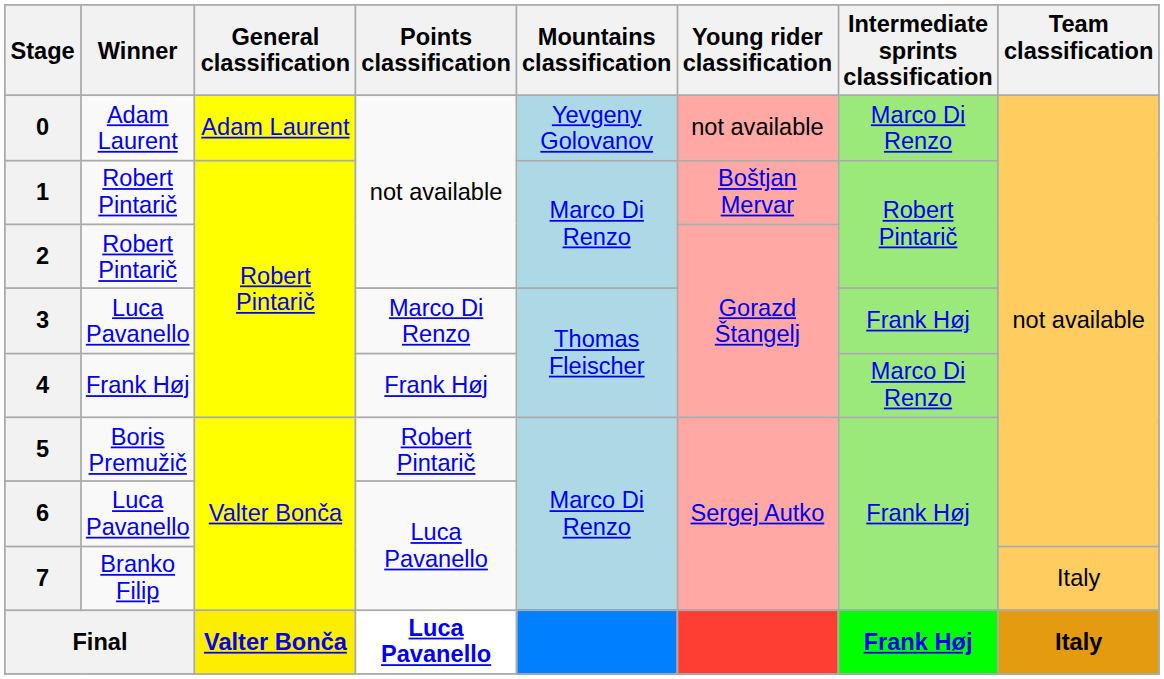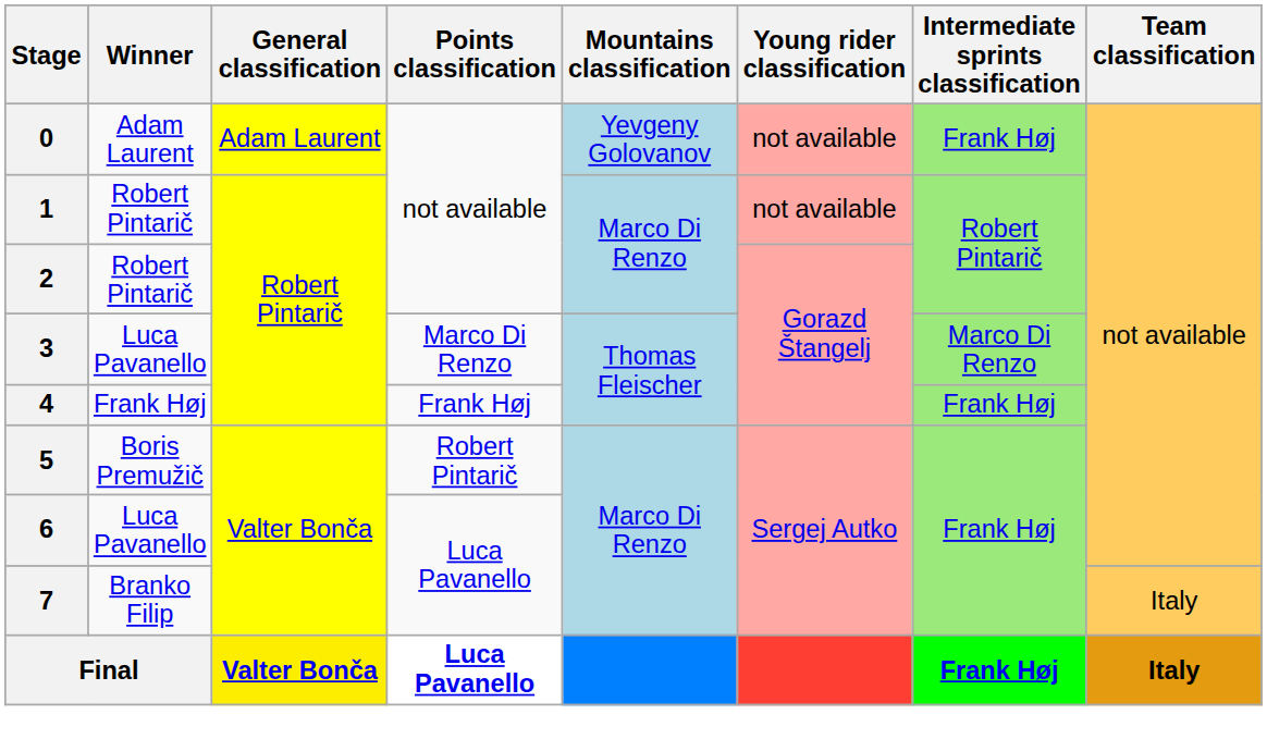 <table class="wikitable" style="text-align: center; font-size:smaller;">
 <tr>
 <th style="width:1%;">Stage</th>
 <th style="width:14%;">Winner</th>
 <th style="width:13%;">General<br>classification<br></th>
 <th style="width:13%;">Points<br>classification<br></th>
 <th style="width:13%;">Mountains<br>classification<br></th>
 <th style="width:13%;">Young rider<br>classification<br></th>
 <th style="width:13%;">Intermediate sprints<br>classification<br></th>
 <th style="width:7%;">Team<br>classification<br><br></th>
 </tr>
 <tr>
 <th>0</th>
 <td><a href='#'>Adam Laurent</a></td>
 <td style="background:yellow;"><a href='#'>Adam Laurent</a></td>
 <td rowspan=3>not available</td>
 <td style="background:lightblue;"><a href='#'>Yevgeny Golovanov</a></td>
 <td style="background:#FFA8A4;">not available</td>
-<td style="background:#9CE97B;"><a href='#'>Marco Di Renzo</a></td>
+<td style="background:#9CE97B;"><a href='#'>Frank Høj</a></td>
 <td style="background:#FFCD5F;" rowspan=7>not available</td>
 </tr>
 <tr>
 <th>1</th>
 <td><a href='#'>Robert Pintarič</a></td>
 <td style="background:yellow;" rowspan=4><a href='#'>Robert Pintarič</a></td>
 <td style="background:lightblue;" rowspan=2><a href='#'>Marco Di Renzo</a></td>
-<td style="background:#FFA8A4;"><a href='#'>Boštjan Mervar</a></td>
+<td style="background:#FFA8A4;">not available</td>
 <td style="background:#9CE97B;" rowspan=2><a href='#'>Robert Pintarič</a></td>
 </tr>
 <tr>
 <th>2</th>
 <td><a href='#'>Robert Pintarič</a></td>
 <td style="background:#FFA8A4;" rowspan=3><a href='#'>Gorazd Štangelj</a></td>
 </tr>
 <tr>
 <th>3</th>
 <td><a href='#'>Luca Pavanello</a></td>
 <td><a href='#'>Marco Di Renzo</a></td>
 <td style="background:lightblue;" rowspan=2><a href='#'>Thomas Fleischer</a></td>
-<td style="background:#9CE97B;"><a href='#'>Frank Høj</a></td>
+<td style="background:#9CE97B;"><a href='#'>Marco Di Renzo</a></td>
 </tr>
 <tr>
 <th>4</th>
 <td><a href='#'>Frank Høj</a></td>
 <td><a href='#'>Frank Høj</a></td>
-<td style="background:#9CE97B;"><a href='#'>Marco Di Renzo</a></td>
+<td style="background:#9CE97B;"><a href='#'>Frank Høj</a></td>
 </tr>
 <tr>
 <th>5</th>
 <td><a href='#'>Boris Premužič</a></td>
 <td style="background:yellow;" rowspan=3><a href='#'>Valter Bonča</a></td>
 <td><a href='#'>Robert Pintarič</a></td>
 <td style="background:lightblue;" rowspan=3><a href='#'>Marco Di Renzo</a></td>
 <td style="background:#FFA8A4;" rowspan=3><a href='#'>Sergej Autko</a></td>
 <td style="background:#9CE97B;" rowspan=3><a href='#'>Frank Høj</a></td>
 </tr>
 <tr>
 <th>6</th>
 <td><a href='#'>Luca Pavanello</a></td>
 <td rowspan=2><a href='#'>Luca Pavanello</a></td>
 </tr>
 <tr>
 <th>7</th>
 <td><a href='#'>Branko Filip</a></td>
 <td style="background:#FFCD5F;">Italy</td>
 </tr>
 <tr>
 <th colspan=2><strong>Final</strong></th>
 <th style="background:#FDEE00;"><a href='#'>Valter Bonča</a></th>
 <th style="background:white;"><a href='#'>Luca Pavanello</a></th>
 <th style="background:#007FFF;"></th>
 <th style="background:#FF3E33;"></th>
 <th style="background:#00FF00;"><a href='#'>Frank Høj</a></th>
 <th style="background:#E49B0F;">Italy</th>
 </tr>
 </table>
